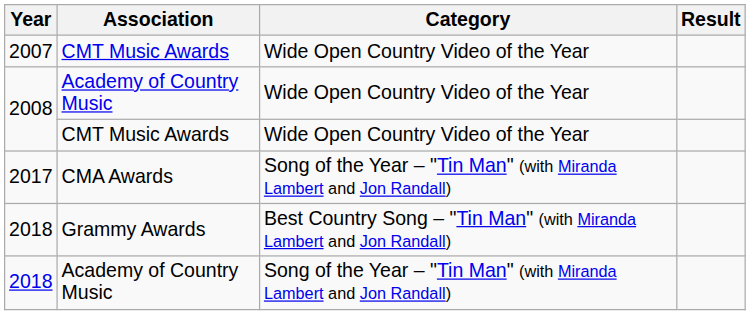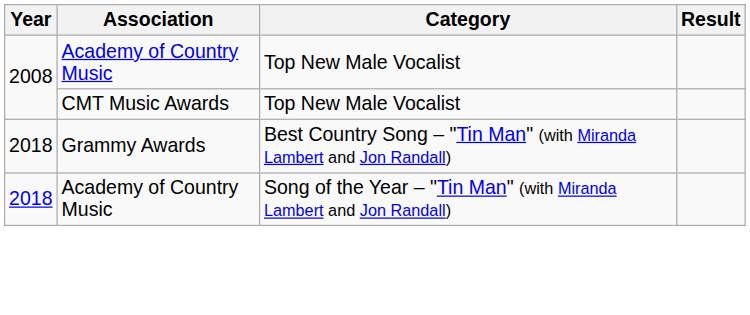 <table class="wikitable">
 <tr>
 <th>Year</th>
 <th>Association</th>
 <th>Category</th>
 <th>Result</th>
 </tr>
 <tr>
-<td>2007</td>
-<td><a href='#'>CMT Music Awards</a></td>
-<td>Wide Open Country Video of the Year</td>
-<td></td>
-</tr>
-<tr>
 <td rowspan="2">2008</td>
 <td><a href='#'>Academy of Country Music</a></td>
-<td>Wide Open Country Video of the Year</td>
+<td>Top New Male Vocalist</td>
 <td></td>
 </tr>
 <tr>
 <td>CMT Music Awards</td>
-<td>Wide Open Country Video of the Year</td>
-<td></td>
-</tr>
-<tr>
-<td>2017</td>
-<td>CMA Awards</td>
-<td>Song of the Year – "<a href='#'>Tin Man</a>" <small>(with <a href='#'>Miranda Lambert</a> and <a href='#'>Jon Randall</a>)</small></td>
+<td>Top New Male Vocalist</td>
 <td></td>
 </tr>
 <tr>
 <td>2018</td>
 <td>Grammy Awards</td>
 <td>Best Country Song – "<a href='#'>Tin Man</a>" <small>(with <a href='#'>Miranda Lambert</a> and <a href='#'>Jon Randall</a>)</small></td>
 <td></td>
 </tr>
 <tr>
 <td><a href='#'>2018</a></td>
 <td>Academy of Country Music</td>
 <td>Song of the Year – "<a href='#'>Tin Man</a>" <small>(with <a href='#'>Miranda Lambert</a> and <a href='#'>Jon Randall</a>)</small></td>
 <td></td>
 </tr>
 </table>
